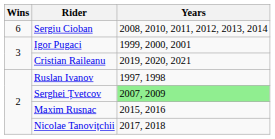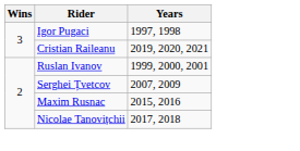 <table class="wikitable">
 <tr>
 <th>Wins</th>
 <th>Rider</th>
 <th>Years</th>
 </tr>
 <tr>
-<td align=center>6</td>
-<td><a href='#'>Sergiu Cioban</a></td>
-<td>2008, 2010, 2011, 2012, 2013, 2014</td>
-</tr>
-<tr>
 <td align=center rowspan=2>3</td>
 <td><a href='#'>Igor Pugaci</a></td>
-<td>1999, 2000, 2001</td>
+<td>1997, 1998</td>
 </tr>
 <tr>
 <td><a href='#'>Cristian Raileanu</a></td>
 <td>2019, 2020, 2021</td>
 </tr>
 <tr>
 <td align=center rowspan=4>2</td>
 <td><a href='#'>Ruslan Ivanov</a></td>
-<td>1997, 1998</td>
+<td>1999, 2000, 2001</td>
 </tr>
 <tr>
 <td><a href='#'>Serghei Țvetcov</a></td>
-<td style="background: lightgreen;">2007, 2009</td>
+<td>2007, 2009</td>
 </tr>
 <tr>
 <td><a href='#'>Maxim Rusnac</a></td>
 <td>2015, 2016</td>
 </tr>
 <tr>
 <td><a href='#'>Nicolae Tanovițchii</a></td>
 <td>2017, 2018</td>
 </tr>
 </table>
